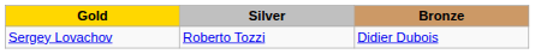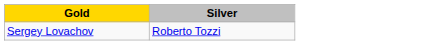 <table class="wikitable" style="text-align:left">
 <tr align="center">
 <td width=200 bgcolor=gold><strong>Gold</strong></td>
 <td width=200 bgcolor=silver><strong>Silver</strong></td>
-<td width=200 bgcolor=CC9966><strong>Bronze</strong></td>
 </tr>
 <tr>
 <td><a href='#'>Sergey Lovachov</a><br><em></em></td>
 <td><a href='#'>Roberto Tozzi</a><br><em></em></td>
-<td><a href='#'>Didier Dubois</a><br><em></em></td>
 </tr>
 </table>
